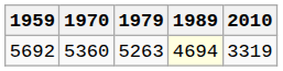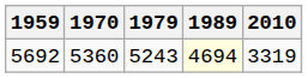 <table class="wikitable">
 <tr>
 <th>1959</th>
 <th>1970</th>
 <th>1979</th>
 <th>1989</th>
 <th>2010</th>
 </tr>
 <tr>
 <td>5692</td>
 <td>5360</td>
-<td>5263</td>
+<td>5243</td>
 <td style="background: lightyellow;">4694</td>
 <td>3319</td>
 </tr>
 </table>
